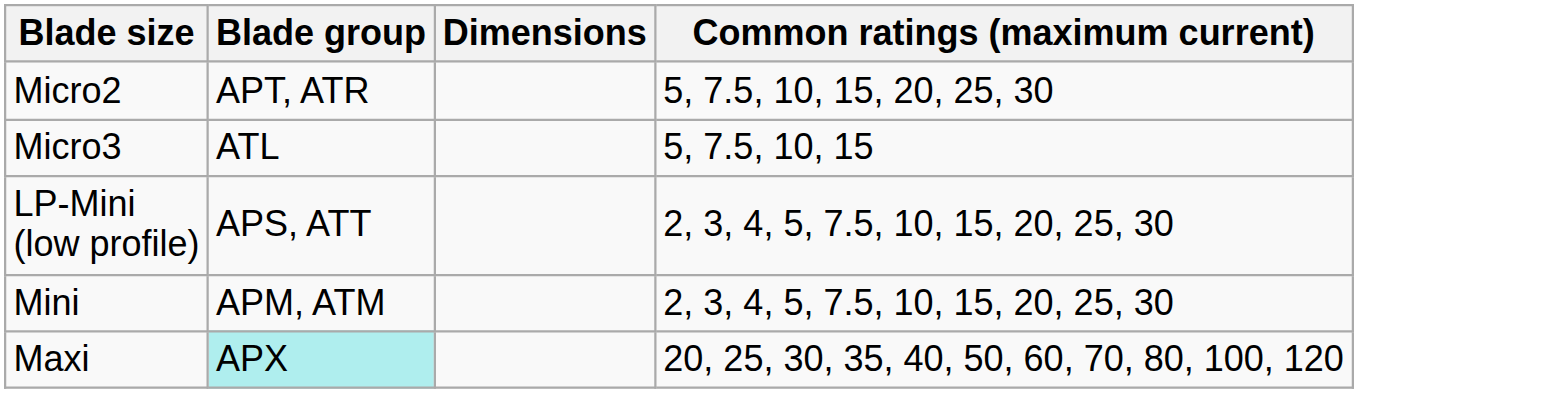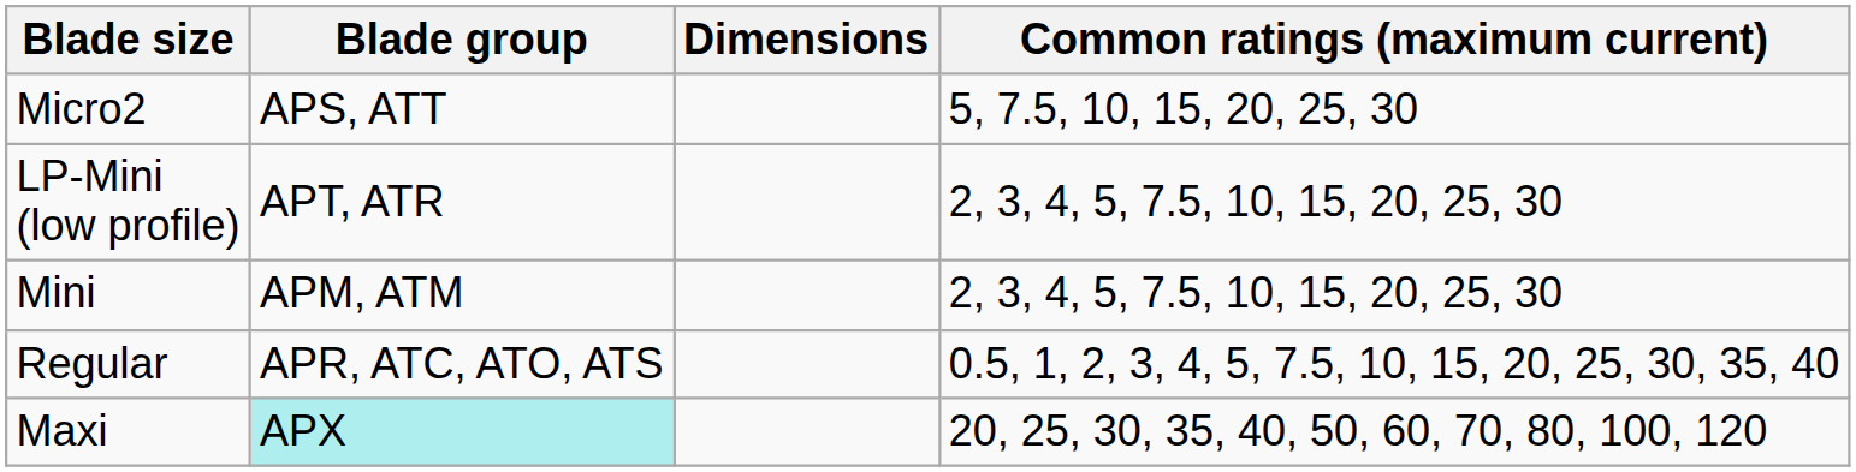 <table class="wikitable">
 <tr>
 <th>Blade size</th>
 <th>Blade group</th>
 <th>Dimensions </th>
 <th>Common ratings (maximum current)</th>
 </tr>
 <tr>
 <td>Micro2</td>
-<td>APT, ATR</td>
+<td>APS, ATT</td>
 <td></td>
 <td>5, 7.5, 10, 15, 20, 25, 30</td>
 </tr>
 <tr>
-<td>Micro3</td>
-<td>ATL</td>
-<td></td>
-<td>5, 7.5, 10, 15</td>
-</tr>
-<tr>
 <td>LP-Mini<br>(low profile)</td>
-<td>APS, ATT</td>
+<td>APT, ATR</td>
 <td></td>
 <td>2, 3, 4, 5, 7.5, 10, 15, 20, 25, 30</td>
 </tr>
 <tr>
 <td>Mini</td>
 <td>APM, ATM</td>
 <td></td>
 <td>2, 3, 4, 5, 7.5, 10, 15, 20, 25, 30</td>
 </tr>
 <tr>
+<td>Regular</td>
+<td>APR, ATC, ATO, ATS</td>
+<td></td>
+<td>0.5, 1, 2, 3, 4, 5, 7.5, 10, 15, 20, 25, 30, 35, 40</td>
+</tr>
+<tr>
 <td>Maxi</td>
 <td style="background: paleturquoise;">APX</td>
 <td></td>
 <td>20, 25, 30, 35, 40, 50, 60, 70, 80, 100, 120</td>
 </tr>
 </table>
